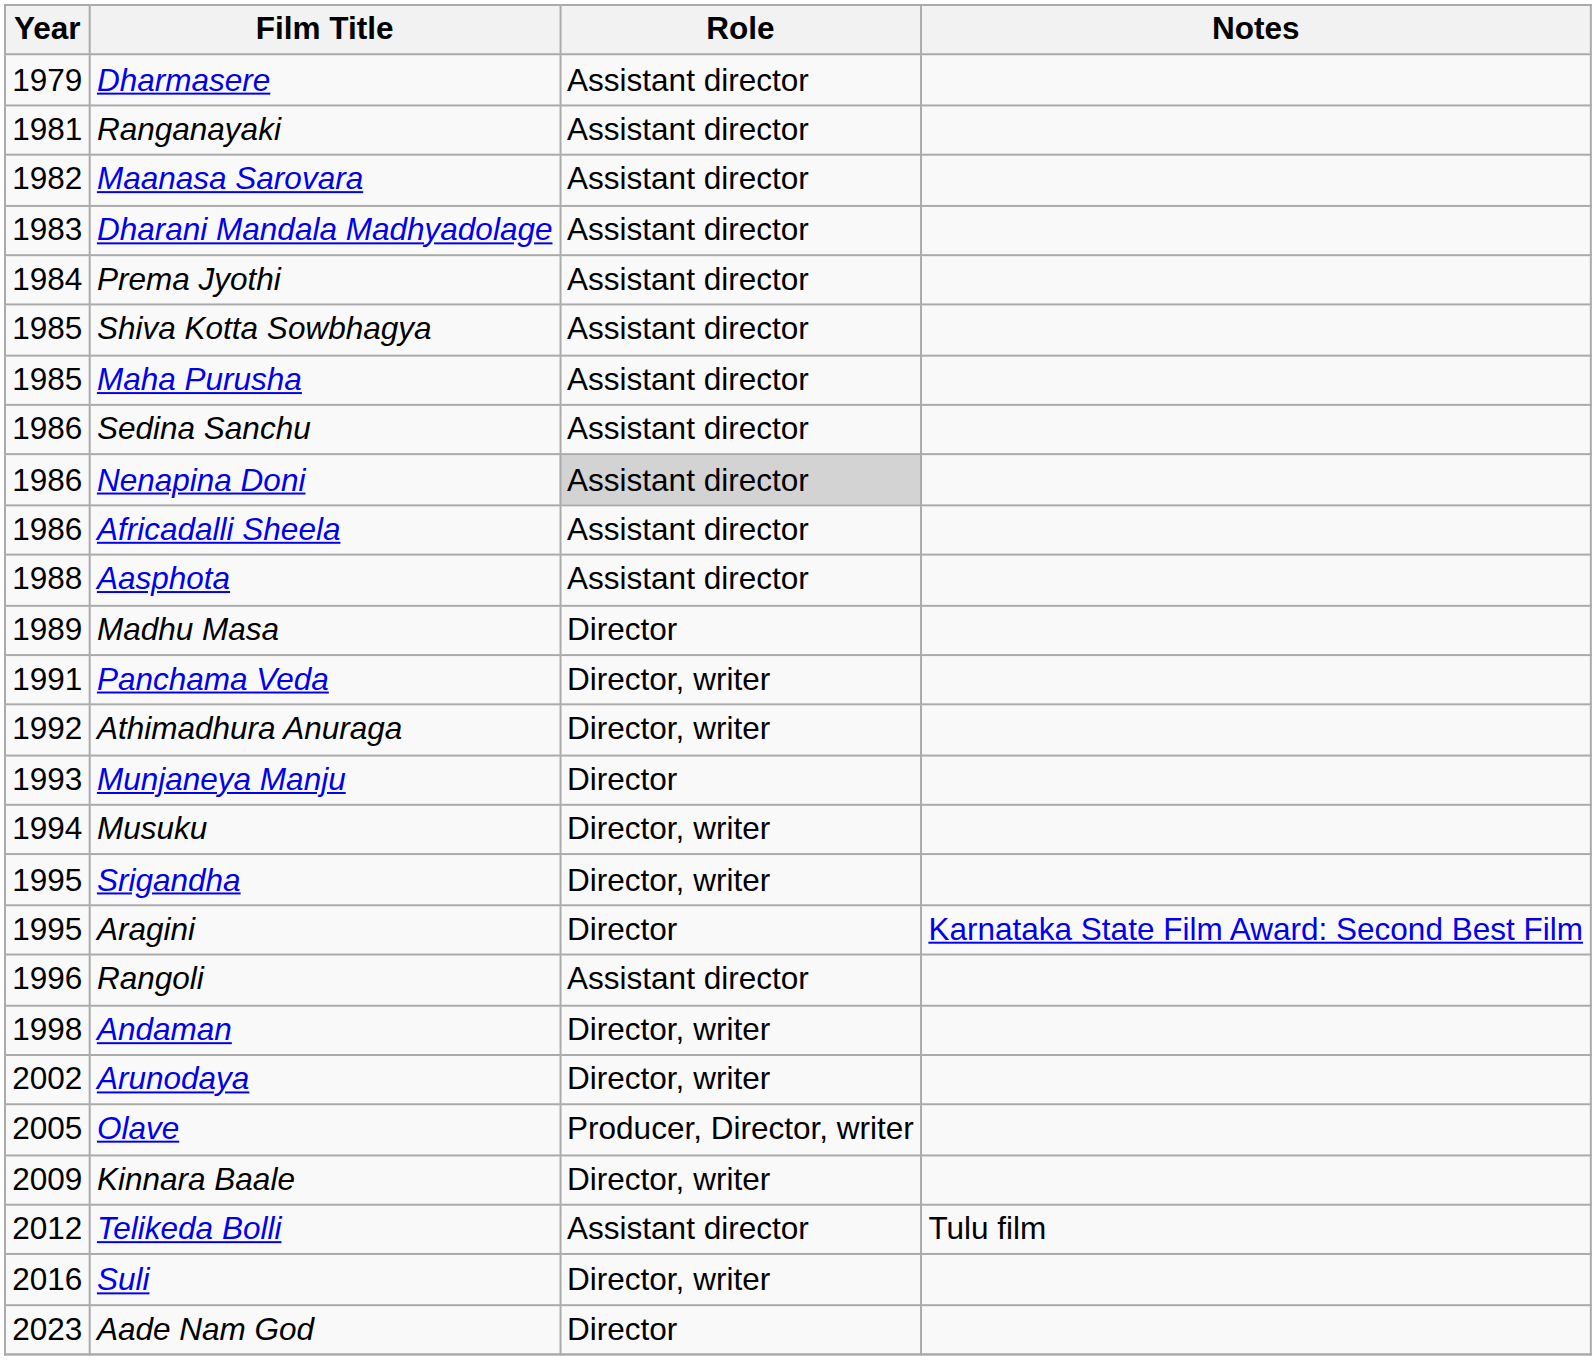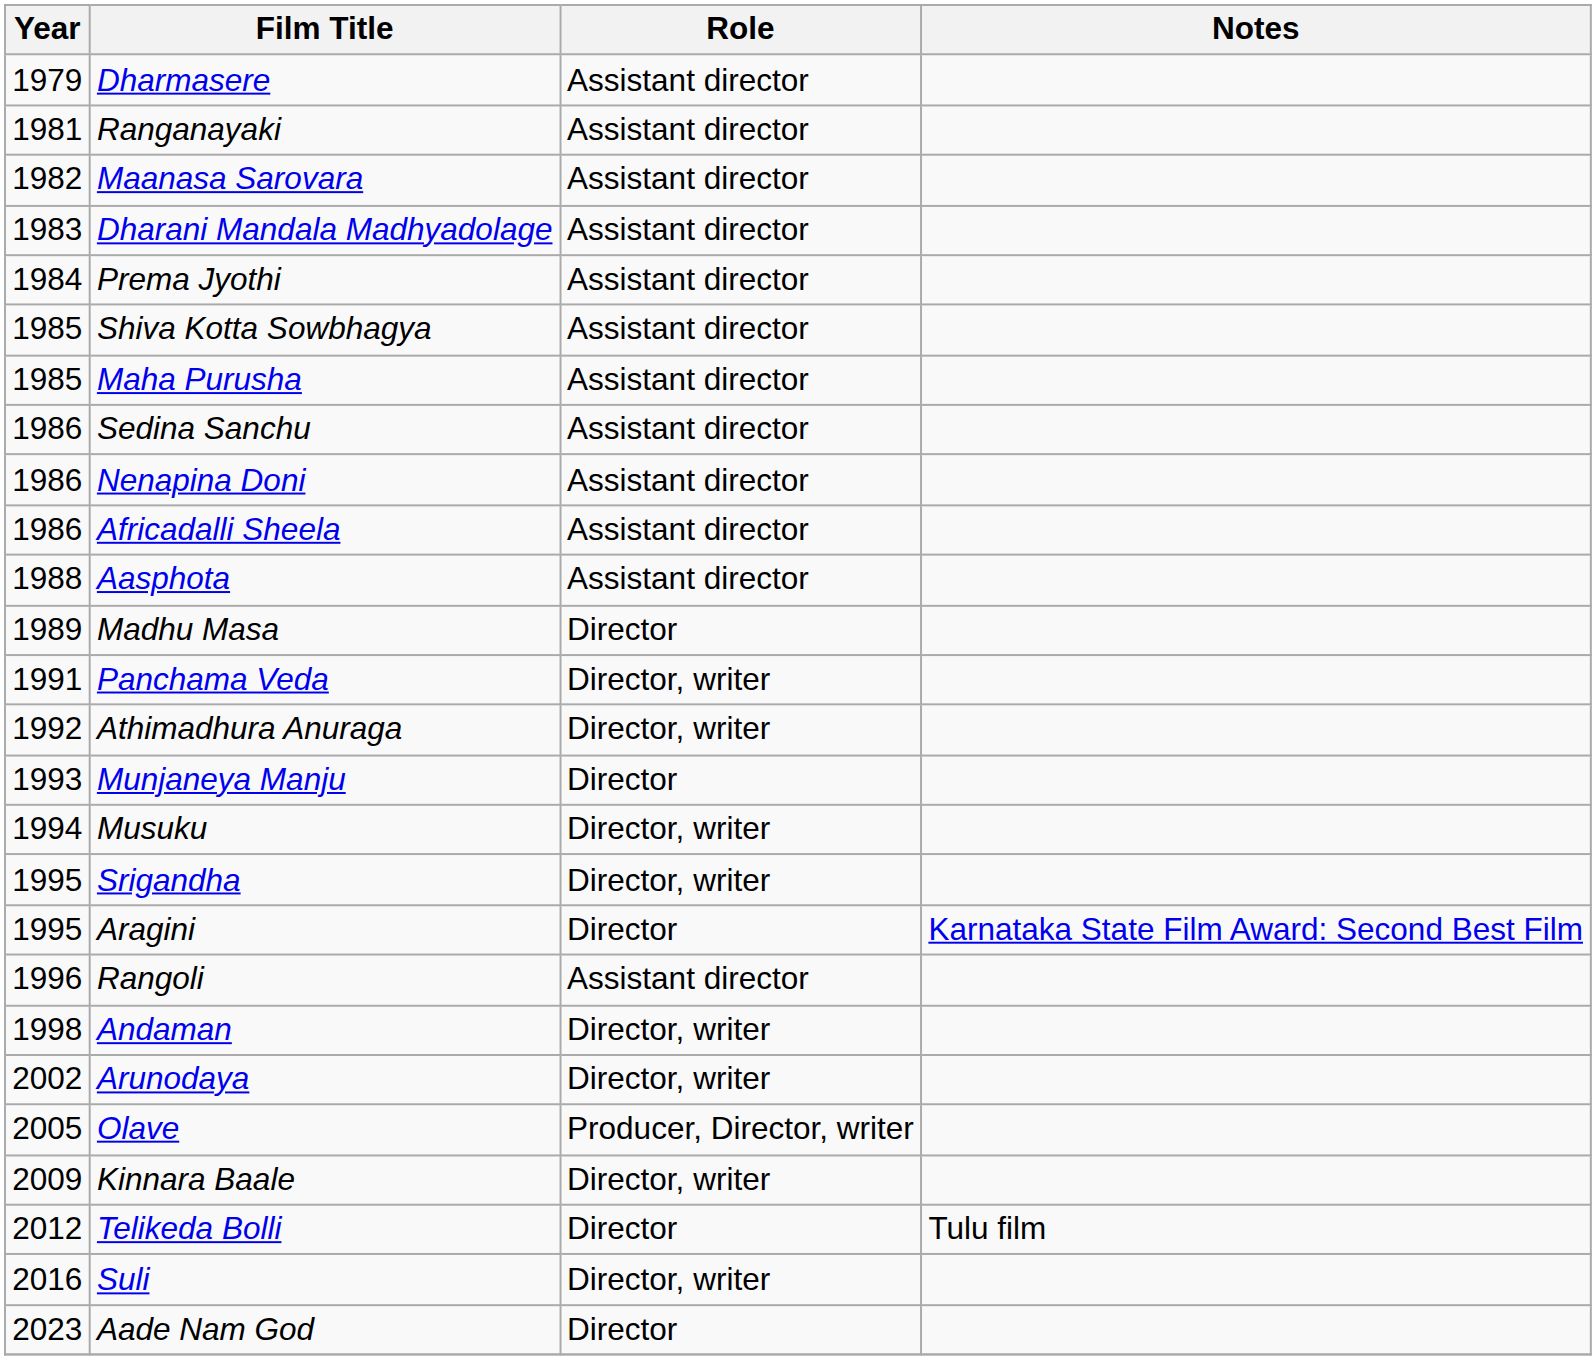 <table class="wikitable sortable">
 <tr>
 <th>Year</th>
 <th>Film Title</th>
 <th>Role</th>
 <th>Notes</th>
 </tr>
 <tr>
 <td>1979</td>
 <td><em><a href='#'>Dharmasere</a></em></td>
 <td>Assistant director</td>
 <td></td>
 </tr>
 <tr>
 <td>1981</td>
 <td><em>Ranganayaki</em></td>
 <td>Assistant director</td>
 <td></td>
 </tr>
 <tr>
 <td>1982</td>
 <td><em><a href='#'>Maanasa Sarovara</a></em></td>
 <td>Assistant director</td>
 <td></td>
 </tr>
 <tr>
 <td>1983</td>
 <td><em><a href='#'>Dharani Mandala Madhyadolage</a></em></td>
 <td>Assistant director</td>
 <td></td>
 </tr>
 <tr>
 <td>1984</td>
 <td><em>Prema Jyothi</em></td>
 <td>Assistant director</td>
 <td></td>
 </tr>
 <tr>
 <td>1985</td>
 <td><em>Shiva Kotta Sowbhagya</em></td>
 <td>Assistant director</td>
 <td></td>
 </tr>
 <tr>
 <td>1985</td>
 <td><em><a href='#'>Maha Purusha</a></em></td>
 <td>Assistant director</td>
 <td></td>
 </tr>
 <tr>
 <td>1986</td>
 <td><em>Sedina Sanchu</em></td>
 <td>Assistant director</td>
 <td></td>
 </tr>
 <tr>
 <td>1986</td>
 <td><em><a href='#'>Nenapina Doni</a></em></td>
-<td style="background: lightgrey;">Assistant director</td>
+<td>Assistant director</td>
 <td></td>
 </tr>
 <tr>
 <td>1986</td>
 <td><em><a href='#'>Africadalli Sheela</a></em></td>
 <td>Assistant director</td>
 <td></td>
 </tr>
 <tr>
 <td>1988</td>
 <td><em><a href='#'>Aasphota</a></em></td>
 <td>Assistant director</td>
 <td></td>
 </tr>
 <tr>
 <td>1989</td>
 <td><em>Madhu Masa</em></td>
 <td>Director</td>
 <td></td>
 </tr>
 <tr>
 <td>1991</td>
 <td><em><a href='#'>Panchama Veda</a></em></td>
 <td>Director, writer</td>
 <td></td>
 </tr>
 <tr>
 <td>1992</td>
 <td><em>Athimadhura Anuraga</em></td>
 <td>Director, writer</td>
 <td></td>
 </tr>
 <tr>
 <td>1993</td>
 <td><em><a href='#'>Munjaneya Manju</a></em></td>
 <td>Director</td>
 <td></td>
 </tr>
 <tr>
 <td>1994</td>
 <td><em>Musuku</em></td>
 <td>Director, writer</td>
 <td></td>
 </tr>
 <tr>
 <td>1995</td>
 <td><em><a href='#'>Srigandha</a></em></td>
 <td>Director, writer</td>
 <td></td>
 </tr>
 <tr>
 <td>1995</td>
 <td><em>Aragini</em></td>
 <td>Director</td>
 <td><a href='#'>Karnataka State Film Award:  Second Best Film</a></td>
 </tr>
 <tr>
 <td>1996</td>
 <td><em>Rangoli</em></td>
 <td>Assistant director</td>
 <td></td>
 </tr>
 <tr>
 <td>1998</td>
 <td><em><a href='#'>Andaman</a></em></td>
 <td>Director, writer</td>
 <td></td>
 </tr>
 <tr>
 <td>2002</td>
 <td><em><a href='#'>Arunodaya</a></em></td>
 <td>Director, writer</td>
 <td></td>
 </tr>
 <tr>
 <td>2005</td>
 <td><em><a href='#'>Olave</a></em></td>
 <td>Producer, Director,  writer</td>
 <td></td>
 </tr>
 <tr>
 <td>2009</td>
 <td><em>Kinnara Baale</em></td>
 <td>Director, writer</td>
 <td></td>
 </tr>
 <tr>
 <td>2012</td>
 <td><em><a href='#'>Telikeda Bolli</a></em></td>
-<td>Assistant director</td>
+<td>Director</td>
 <td>Tulu film</td>
 </tr>
 <tr>
 <td>2016</td>
 <td><em><a href='#'>Suli</a></em></td>
 <td>Director, writer</td>
 <td></td>
 </tr>
 <tr>
 <td>2023</td>
 <td><em>Aade Nam God</em></td>
 <td>Director</td>
 <td></td>
 </tr>
 <tr>
 </tr>
 </table>
